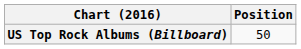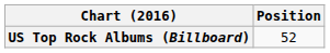 <table class="wikitable plainrowheaders" style="text-align:center">
 <tr>
 <th scope="col">Chart (2016)</th>
 <th scope="col">Position</th>
 </tr>
 <tr>
 <th scope="row">US Top Rock Albums (<em>Billboard</em>)</th>
-<td>50</td>
+<td>52</td>
 </tr>
 </table>
